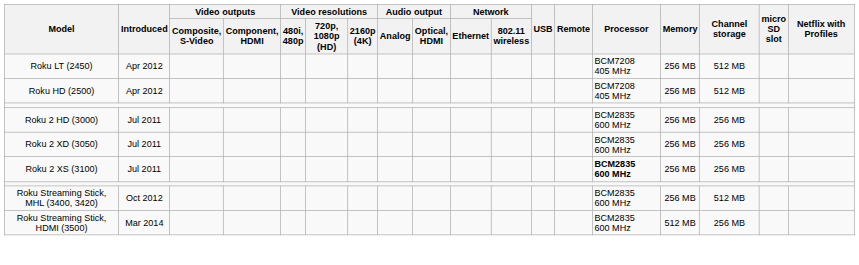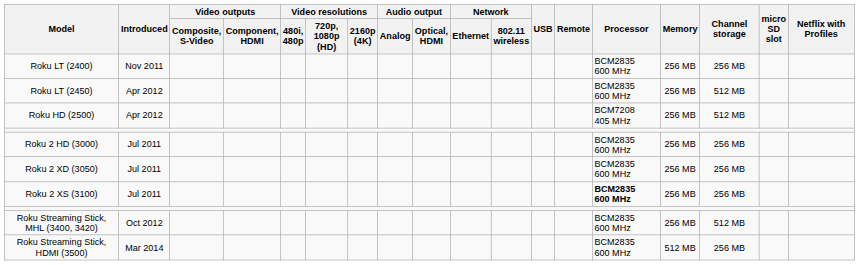 <table class="wikitable" style="text-align: center; font-size: smaller;">
 <tr>
 <th rowspan="2">Model</th>
 <th rowspan="2">Introduced</th>
 <th colspan="2">Video outputs</th>
 <th colspan="3">Video resolutions</th>
 <th colspan="2">Audio output</th>
 <th colspan="2">Network</th>
 <th rowspan="2">USB</th>
 <th rowspan="2">Remote</th>
 <th rowspan="2">Processor</th>
 <th rowspan="2">Memory</th>
 <th rowspan="2">Channel storage </th>
 <th rowspan="2">micro <br>SD <br>slot</th>
 <th rowspan="2">Netflix with Profiles</th>
 </tr>
 <tr>
 <th>Composite,<br>S-Video</th>
 <th>Component,<br>HDMI</th>
 <th>480i,<br>480p</th>
 <th>720p,<br>1080p (HD)</th>
 <th>2160p<br>(4K)</th>
 <th>Analog</th>
 <th>Optical,<br>HDMI</th>
 <th>Ethernet</th>
 <th>802.11<br>wireless</th>
 </tr>
 <tr>
+<td>Roku LT (2400)</td>
+<td>Nov 2011</td>
+<td></td>
+<td></td>
+<td></td>
+<td></td>
+<td></td>
+<td></td>
+<td></td>
+<td></td>
+<td></td>
+<td></td>
+<td></td>
+<td style="text-align:left;">BCM2835 600 MHz</td>
+<td>256 MB</td>
+<td>256 MB</td>
+<td></td>
+<td></td>
+</tr>
+<tr>
 <td>Roku LT (2450)</td>
 <td>Apr 2012</td>
 <td></td>
 <td></td>
 <td></td>
 <td></td>
 <td></td>
 <td></td>
 <td></td>
 <td></td>
 <td></td>
 <td></td>
 <td></td>
-<td style="text-align:left;">BCM7208 405 MHz</td>
+<td style="text-align:left;">BCM2835 600 MHz </td>
 <td>256 MB</td>
 <td>512 MB</td>
 <td></td>
 <td></td>
 </tr>
 <tr>
 <td>Roku HD (2500)</td>
 <td>Apr 2012</td>
 <td></td>
 <td></td>
 <td></td>
 <td></td>
 <td></td>
 <td></td>
 <td></td>
 <td></td>
 <td></td>
 <td></td>
 <td></td>
 <td style="text-align:left;">BCM7208 405 MHz</td>
 <td>256 MB</td>
 <td>512 MB</td>
 <td></td>
 <td></td>
 </tr>
 <tr>
 <td colspan="18"></td>
 </tr>
 <tr>
 <td>Roku 2 HD (3000)</td>
 <td>Jul 2011</td>
 <td></td>
 <td></td>
 <td></td>
 <td></td>
 <td></td>
 <td></td>
 <td></td>
 <td></td>
 <td></td>
 <td></td>
 <td></td>
 <td style="text-align:left;">BCM2835 600 MHz</td>
 <td>256 MB</td>
 <td>256 MB</td>
 <td></td>
 <td></td>
 </tr>
 <tr>
 <td>Roku 2 XD (3050)</td>
 <td>Jul 2011</td>
 <td></td>
 <td></td>
 <td></td>
 <td></td>
 <td></td>
 <td></td>
 <td></td>
 <td></td>
 <td></td>
 <td></td>
 <td></td>
 <td style="text-align:left;">BCM2835 600 MHz</td>
 <td>256 MB</td>
 <td>256 MB</td>
 <td></td>
 <td></td>
 </tr>
 <tr>
 <td>Roku 2 XS (3100)</td>
 <td>Jul 2011</td>
 <td></td>
 <td></td>
 <td></td>
 <td></td>
 <td></td>
 <td></td>
 <td></td>
 <td></td>
 <td></td>
 <td></td>
 <td></td>
 <td style="text-align:left;"><strong>BCM2835 600 MHz </strong></td>
 <td>256 MB</td>
 <td>256 MB</td>
 <td></td>
 <td></td>
 </tr>
 <tr>
 <td colspan="18"></td>
 </tr>
 <tr>
 <td>Roku Streaming Stick, MHL (3400, 3420)</td>
 <td>Oct 2012</td>
 <td></td>
 <td></td>
 <td></td>
 <td></td>
 <td></td>
 <td></td>
 <td></td>
 <td></td>
 <td></td>
 <td></td>
 <td></td>
 <td style="text-align:left;">BCM2835 600 MHz</td>
 <td>256 MB</td>
 <td>512 MB</td>
 <td></td>
 <td></td>
 </tr>
 <tr>
 <td>Roku Streaming Stick, HDMI (3500)</td>
 <td>Mar 2014</td>
 <td></td>
 <td></td>
 <td></td>
 <td></td>
 <td></td>
 <td></td>
 <td></td>
 <td></td>
 <td></td>
 <td></td>
 <td></td>
 <td style="text-align:left;">BCM2835 600 MHz</td>
 <td>512 MB</td>
 <td>256 MB</td>
 <td></td>
 <td></td>
 </tr>
 </table>
